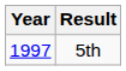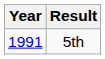 <table class="wikitable" style="text-align:center">
 <tr>
 <th>Year</th>
 <th>Result</th>
 </tr>
 <tr>
-<td><a href='#'>1997</a></td>
+<td><a href='#'>1991</a></td>
 <td>5th</td>
 </tr>
 </table>
